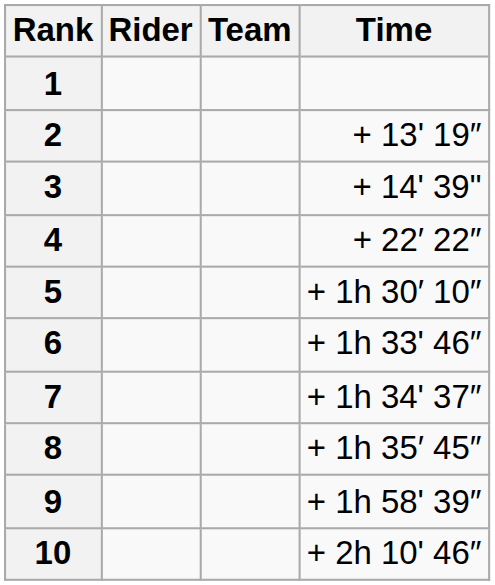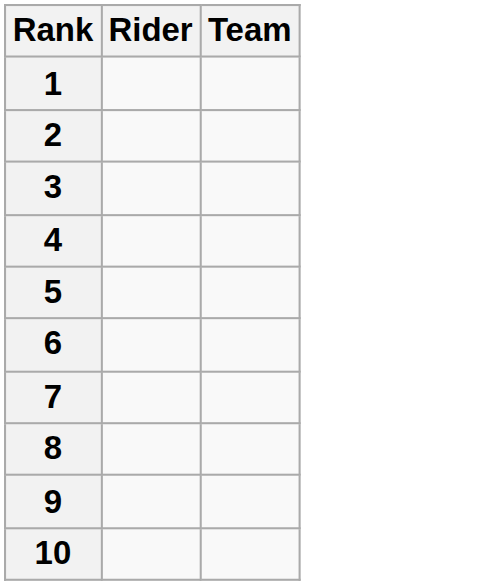 <table class="wikitable">
 <tr>
 <th scope="col">Rank</th>
 <th scope="col">Rider</th>
 <th scope="col">Team</th>
-<th scope="col">Time</th>
 </tr>
 <tr>
 <th scope="row">1</th>
 <td>  </td>
 <td></td>
-<td style="text-align:right;"></td>
 </tr>
 <tr>
 <th scope="row">2</th>
 <td></td>
 <td></td>
-<td style="text-align:right;">+ 13' 19″</td>
 </tr>
 <tr>
 <th scope="row">3</th>
 <td></td>
 <td></td>
-<td style="text-align:right;">+ 14' 39"</td>
 </tr>
 <tr>
 <th scope="row">4</th>
 <td></td>
 <td></td>
-<td style="text-align:right;">+ 22′ 22″</td>
 </tr>
 <tr>
 <th scope="row">5</th>
 <td></td>
 <td></td>
-<td style="text-align:right;">+ 1h 30′ 10″</td>
 </tr>
 <tr>
 <th scope="row">6</th>
 <td></td>
 <td></td>
-<td style="text-align:right;">+ 1h 33' 46″</td>
 </tr>
 <tr>
 <th scope="row">7</th>
 <td></td>
 <td></td>
-<td style="text-align:right;">+ 1h 34' 37″</td>
 </tr>
 <tr>
 <th scope="row">8</th>
 <td></td>
 <td></td>
-<td style="text-align:right;">+ 1h 35′ 45″</td>
 </tr>
 <tr>
 <th scope="row">9</th>
 <td></td>
 <td></td>
-<td style="text-align:right;">+ 1h 58' 39″</td>
 </tr>
 <tr>
 <th scope="row">10</th>
 <td></td>
 <td></td>
-<td style="text-align:right;">+ 2h 10' 46″</td>
 </tr>
 </table>
